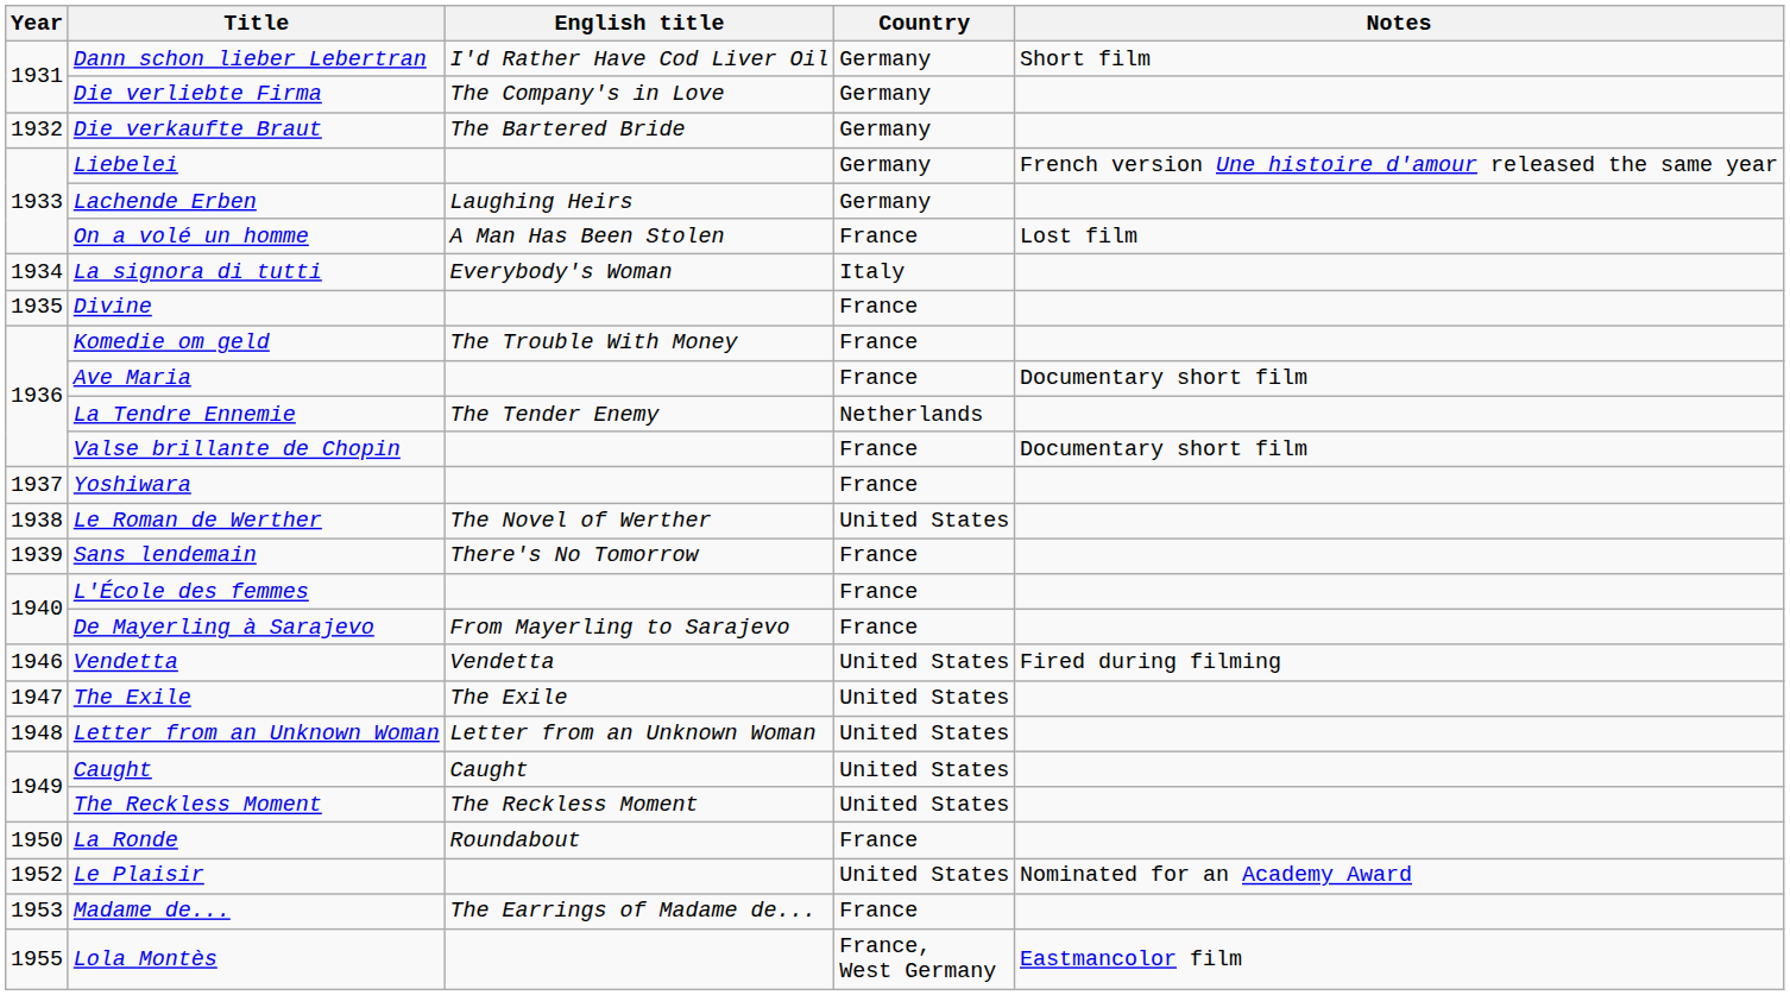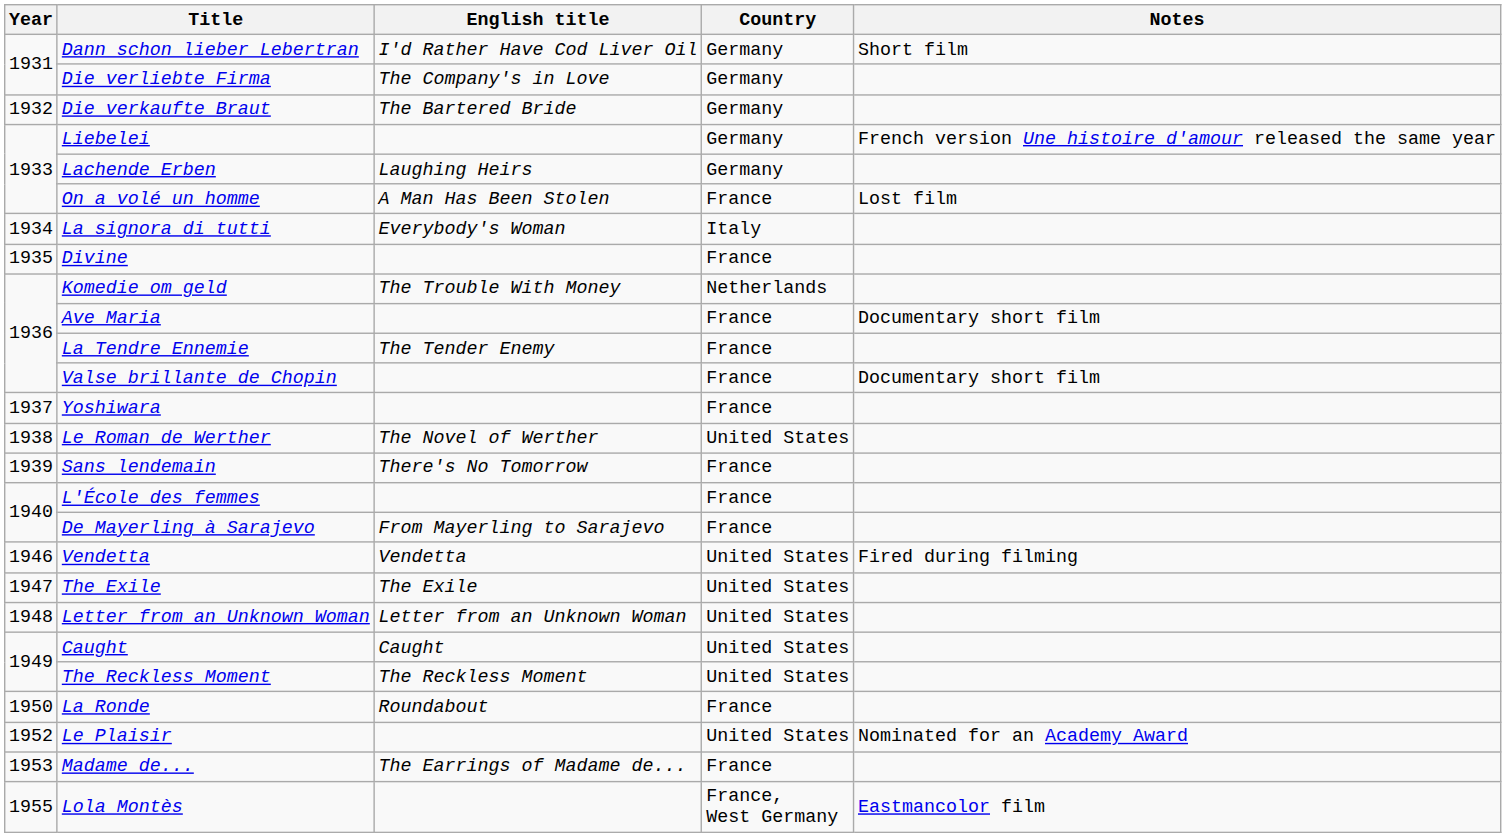 <table class="wikitable sortable">
 <tr>
 <th>Year</th>
 <th>Title</th>
 <th>English title</th>
 <th>Country</th>
 <th class="unsortable">Notes</th>
 </tr>
 <tr>
 <td rowspan="2">1931</td>
 <td><em><a href='#'>Dann schon lieber Lebertran</a></em></td>
 <td><em>I'd Rather Have Cod Liver Oil</em></td>
 <td>Germany</td>
 <td>Short film</td>
 </tr>
 <tr>
 <td><em><a href='#'>Die verliebte Firma</a></em></td>
 <td><em>The Company's in Love</em></td>
 <td>Germany</td>
 <td></td>
 </tr>
 <tr>
 <td>1932</td>
 <td><em><a href='#'>Die verkaufte Braut</a></em></td>
 <td><em>The Bartered Bride</em></td>
 <td>Germany</td>
 <td></td>
 </tr>
 <tr>
 <td rowspan="3">1933</td>
 <td><em><a href='#'>Liebelei</a></em></td>
 <td></td>
 <td>Germany</td>
 <td>French version <em><a href='#'>Une histoire d'amour</a></em> released the same year</td>
 </tr>
 <tr>
 <td><em><a href='#'>Lachende Erben</a></em></td>
 <td><em>Laughing Heirs</em></td>
 <td>Germany</td>
 <td></td>
 </tr>
 <tr>
 <td><em><a href='#'>On a volé un homme</a></em></td>
 <td><em>A Man Has Been Stolen</em></td>
 <td>France</td>
 <td>Lost film</td>
 </tr>
 <tr>
 <td>1934</td>
 <td><em><a href='#'>La signora di tutti</a></em></td>
 <td><em>Everybody's Woman</em></td>
 <td>Italy</td>
 <td></td>
 </tr>
 <tr>
 <td>1935</td>
 <td><em><a href='#'>Divine</a></em></td>
 <td></td>
 <td>France</td>
 <td></td>
 </tr>
 <tr>
 <td rowspan="4">1936</td>
 <td><em><a href='#'>Komedie om geld</a></em></td>
 <td><em>The Trouble With Money</em></td>
-<td>France</td>
+<td>Netherlands</td>
 <td></td>
 </tr>
 <tr>
 <td><em><a href='#'>Ave Maria</a></em></td>
 <td></td>
 <td>France</td>
 <td>Documentary short film</td>
 </tr>
 <tr>
 <td><em><a href='#'>La Tendre Ennemie</a></em></td>
 <td><em>The Tender Enemy</em></td>
-<td>Netherlands</td>
+<td>France</td>
 <td></td>
 </tr>
 <tr>
 <td><em><a href='#'>Valse brillante de Chopin</a></em></td>
 <td></td>
 <td>France</td>
 <td>Documentary short film</td>
 </tr>
 <tr>
 <td>1937</td>
 <td><em><a href='#'>Yoshiwara</a></em></td>
 <td></td>
 <td>France</td>
 <td></td>
 </tr>
 <tr>
 <td>1938</td>
 <td><em><a href='#'>Le Roman de Werther</a></em></td>
 <td><em>The Novel of Werther</em></td>
 <td>United States</td>
 <td></td>
 </tr>
 <tr>
 <td>1939</td>
 <td><em><a href='#'>Sans lendemain</a></em></td>
 <td><em>There's No Tomorrow</em></td>
 <td>France</td>
 <td></td>
 </tr>
 <tr>
 <td rowspan="2">1940</td>
 <td><em><a href='#'>L'École des femmes</a></em></td>
 <td></td>
 <td>France</td>
 <td></td>
 </tr>
 <tr>
 <td><em><a href='#'>De Mayerling à Sarajevo</a></em></td>
 <td><em>From Mayerling to Sarajevo</em></td>
 <td>France</td>
 <td></td>
 </tr>
 <tr>
 <td>1946</td>
 <td><em><a href='#'>Vendetta</a></em></td>
 <td><em>Vendetta</em></td>
 <td>United States</td>
 <td>Fired during filming</td>
 </tr>
 <tr>
 <td>1947</td>
 <td><em><a href='#'>The Exile</a></em></td>
 <td><em>The Exile</em></td>
 <td>United States</td>
 <td></td>
 </tr>
 <tr>
 <td>1948</td>
 <td><em><a href='#'>Letter from an Unknown Woman</a></em></td>
 <td><em>Letter from an Unknown Woman</em></td>
 <td>United States</td>
 <td></td>
 </tr>
 <tr>
 <td rowspan="2">1949</td>
 <td><em><a href='#'>Caught</a></em></td>
 <td><em>Caught</em></td>
 <td>United States</td>
 <td></td>
 </tr>
 <tr>
 <td><em><a href='#'>The Reckless Moment</a></em></td>
 <td><em>The Reckless Moment</em></td>
 <td>United States</td>
 <td></td>
 </tr>
 <tr>
 <td>1950</td>
 <td><em><a href='#'>La Ronde</a></em></td>
 <td><em>Roundabout</em></td>
 <td>France</td>
 <td></td>
 </tr>
 <tr>
 <td>1952</td>
 <td><em><a href='#'>Le Plaisir</a></em></td>
 <td></td>
 <td>United States</td>
 <td>Nominated for an <a href='#'>Academy Award</a></td>
 </tr>
 <tr>
 <td>1953</td>
 <td><em><a href='#'>Madame de...</a></em></td>
 <td><em>The Earrings of Madame de...</em></td>
 <td>France</td>
 <td></td>
 </tr>
 <tr>
 <td>1955</td>
 <td><em><a href='#'>Lola Montès</a></em></td>
 <td></td>
 <td>France,<br>West Germany</td>
 <td><a href='#'>Eastmancolor</a> film</td>
 </tr>
 </table>
